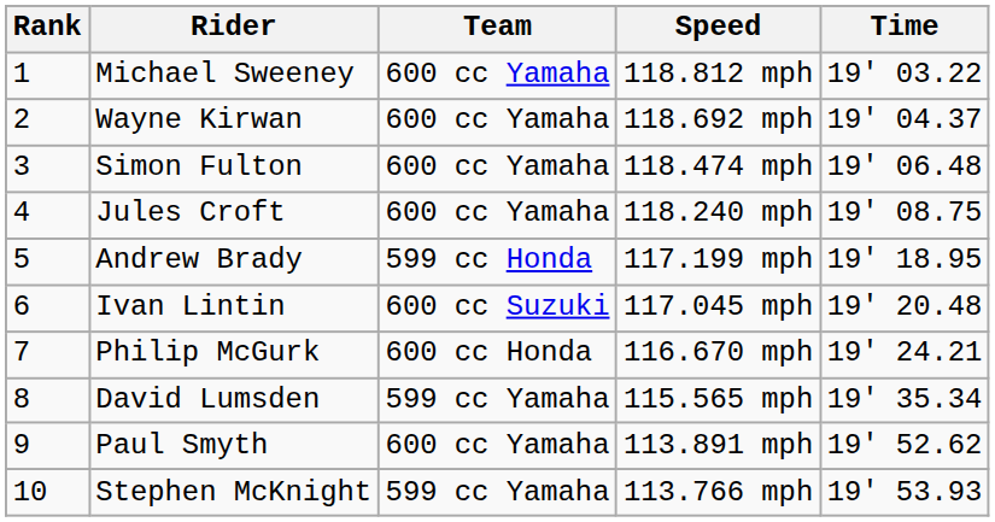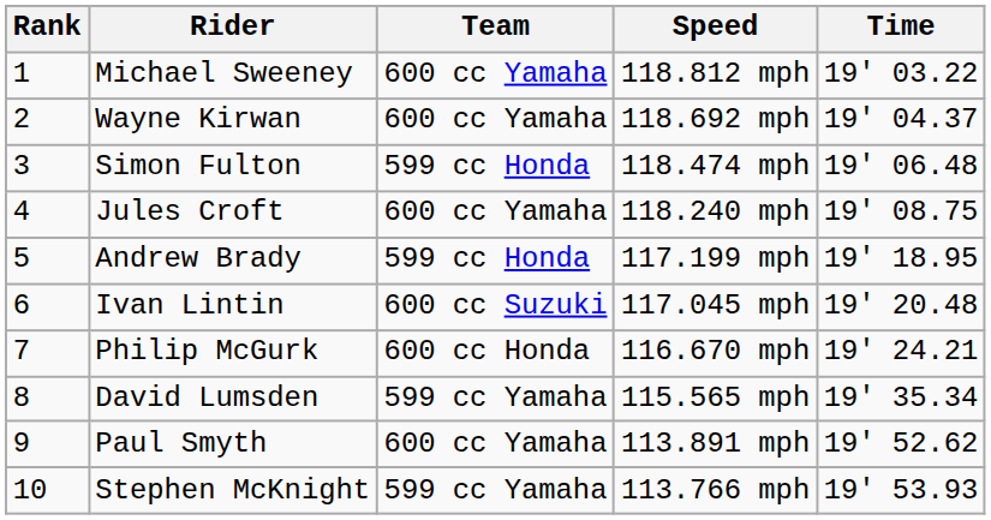 <table class="wikitable" style="font-size: 95%;">
 <tr style="background:#efefef;">
 <th>Rank</th>
 <th>Rider</th>
 <th>Team</th>
 <th>Speed</th>
 <th>Time</th>
 </tr>
 <tr>
 <td>1</td>
 <td>  Michael Sweeney</td>
 <td>600 cc <a href='#'>Yamaha</a></td>
 <td>118.812 mph</td>
 <td>19' 03.22</td>
 </tr>
 <tr>
 <td>2</td>
 <td> Wayne Kirwan</td>
 <td>600 cc Yamaha</td>
 <td>118.692 mph</td>
 <td>19' 04.37</td>
 </tr>
 <tr>
 <td>3</td>
 <td> Simon Fulton</td>
-<td>600 cc Yamaha</td>
+<td>599 cc <a href='#'>Honda</a></td>
 <td>118.474 mph</td>
 <td>19' 06.48</td>
 </tr>
 <tr>
 <td>4</td>
 <td>  Jules Croft</td>
 <td>600 cc Yamaha</td>
 <td>118.240 mph</td>
 <td>19' 08.75</td>
 </tr>
 <tr>
 <td>5</td>
 <td> Andrew Brady</td>
 <td>599 cc <a href='#'>Honda</a></td>
 <td>117.199 mph</td>
 <td>19' 18.95</td>
 </tr>
 <tr>
 <td>6</td>
 <td> Ivan Lintin</td>
 <td>600 cc <a href='#'>Suzuki</a></td>
 <td>117.045 mph</td>
 <td>19' 20.48</td>
 </tr>
 <tr>
 <td>7</td>
 <td> Philip McGurk</td>
 <td>600 cc Honda</td>
 <td>116.670 mph</td>
 <td>19' 24.21</td>
 </tr>
 <tr>
 <td>8</td>
 <td> David Lumsden</td>
 <td>599 cc Yamaha</td>
 <td>115.565 mph</td>
 <td>19' 35.34</td>
 </tr>
 <tr>
 <td>9</td>
 <td> Paul Smyth</td>
 <td>600 cc Yamaha</td>
 <td>113.891 mph</td>
 <td>19' 52.62</td>
 </tr>
 <tr>
 <td>10</td>
 <td> Stephen McKnight</td>
 <td>599 cc Yamaha</td>
 <td>113.766 mph</td>
 <td>19' 53.93</td>
 </tr>
 </table>
